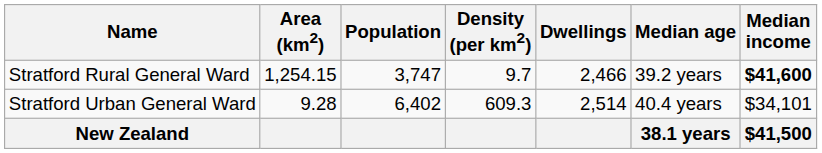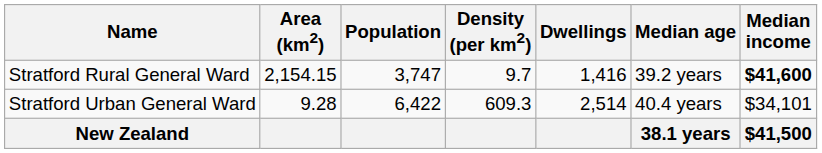 <table class="wikitable">
 <tr>
 <th>Name</th>
 <th>Area<br>(km<sup>2</sup>)</th>
 <th>Population</th>
 <th>Density<br>(per km<sup>2</sup>)</th>
 <th>Dwellings</th>
 <th>Median age</th>
 <th>Median<br>income</th>
 </tr>
 <tr>
 <td>Stratford Rural General Ward</td>
-<td style="text-align:right;">1,254.15</td>
+<td style="text-align:right;">2,154.15</td>
 <td style="text-align:right;">3,747</td>
 <td style="text-align:right;">9.7</td>
-<td style="text-align:right;">2,466</td>
+<td style="text-align:right;">1,416</td>
 <td>39.2 years</td>
 <td><strong>$41,600</strong></td>
 </tr>
 <tr>
 <td>Stratford Urban General Ward</td>
 <td style="text-align:right;">9.28</td>
-<td style="text-align:right;">6,402</td>
+<td style="text-align:right;">6,422</td>
 <td style="text-align:right;">609.3</td>
 <td style="text-align:right;">2,514</td>
 <td>40.4 years</td>
 <td>$34,101</td>
 </tr>
 <tr>
 <th>New Zealand</th>
 <th></th>
 <th></th>
 <th></th>
 <th></th>
 <th>38.1 years</th>
 <th style="text-align:left;">$41,500</th>
 </tr>
 </table>
